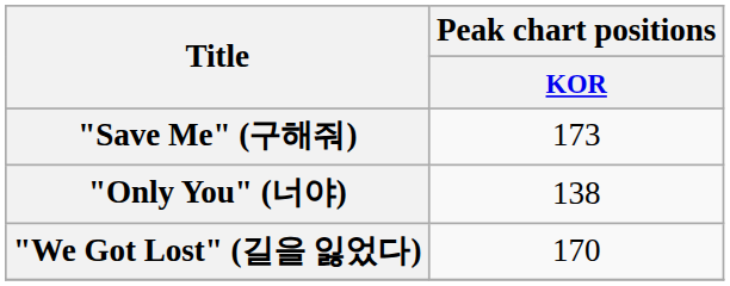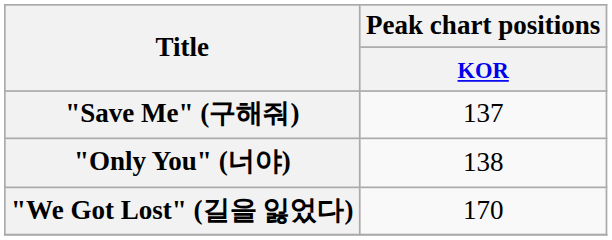 <table class="wikitable plainrowheaders" style="text-align:center;" border="1">
 <tr>
 <th scope="col" rowspan="2">Title</th>
 <th scope="col" colspan="1">Peak chart positions</th>
 </tr>
 <tr>
 <th><small><a href='#'>KOR</a></small><br></th>
 </tr>
 <tr>
 <th scope=row>"Save Me" (구해줘)</th>
-<td>173</td>
+<td>137</td>
 </tr>
 <tr>
 <th scope=row>"Only You" (너야)</th>
 <td>138</td>
 </tr>
 <tr>
 <th scope=row>"We Got Lost" (길을 잃었다)</th>
 <td>170</td>
 </tr>
 <tr>
 </tr>
 </table>
